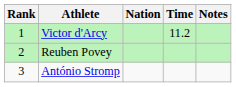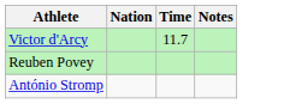 <table class="wikitable sortable" style="text-align:center">
 <tr>
-<th>Rank</th>
 <th>Athlete</th>
 <th>Nation</th>
 <th>Time</th>
 <th>Notes</th>
 </tr>
 <tr style="background:#bbf3bb;">
-<td>1</td>
 <td align=left><a href='#'>Victor d'Arcy</a></td>
 <td align=left></td>
-<td>11.2</td>
+<td>11.7</td>
 <td></td>
 </tr>
 <tr style="background:#bbf3bb;">
-<td>2</td>
 <td align=left>Reuben Povey</td>
 <td align=left></td>
 <td></td>
 <td></td>
 </tr>
 <tr>
-<td>3</td>
 <td align=left><a href='#'>António Stromp</a></td>
 <td align=left></td>
 <td></td>
 <td></td>
 </tr>
 </table>
